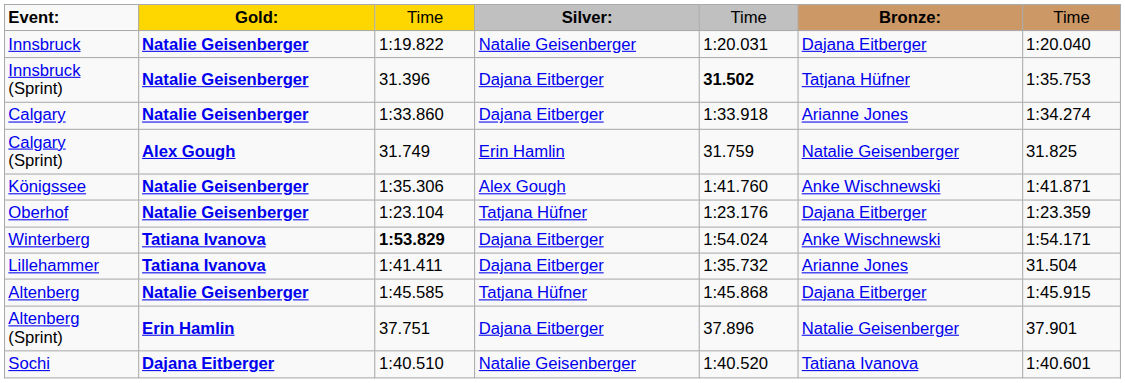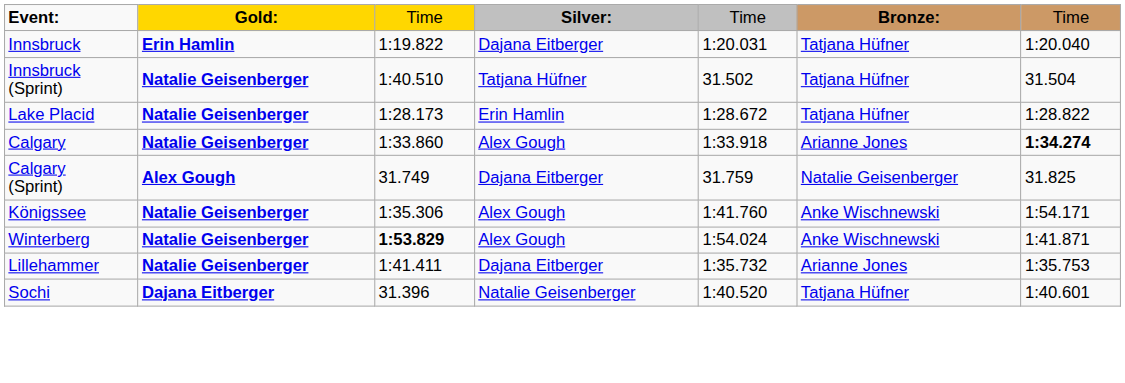 <table class="wikitable" style="width:85%;">
 <tr>
 <td><strong>Event:</strong></td>
 <td !  style="text-align:center; background:gold;"><strong>Gold:</strong></td>
 <td !  style="text-align:center; background:gold;">Time</td>
 <td !  style="text-align:center; background:silver;"><strong>Silver:</strong></td>
 <td !  style="text-align:center; background:silver;">Time</td>
 <td !  style="text-align:center; background:#c96;"><strong>Bronze:</strong></td>
 <td !  style="text-align:center; background:#c96;">Time</td>
 </tr>
 <tr>
 <td><a href='#'>Innsbruck</a></td>
-<td> <strong><a href='#'>Natalie Geisenberger</a></strong></td>
+<td> <strong><a href='#'>Erin Hamlin</a></strong></td>
 <td>1:19.822</td>
-<td> <a href='#'>Natalie Geisenberger</a></td>
+<td> <a href='#'>Dajana Eitberger</a></td>
 <td>1:20.031</td>
-<td> <a href='#'>Dajana Eitberger</a></td>
+<td> <a href='#'>Tatjana Hüfner</a></td>
 <td>1:20.040</td>
 </tr>
 <tr>
 <td><a href='#'>Innsbruck</a><br>(Sprint)</td>
 <td> <strong><a href='#'>Natalie Geisenberger</a></strong></td>
-<td>31.396</td>
-<td> <a href='#'>Dajana Eitberger</a></td>
-<td><strong>31.502</strong></td>
+<td>1:40.510</td>
 <td> <a href='#'>Tatjana Hüfner</a></td>
-<td>1:35.753</td>
+<td>31.502</td>
+<td> <a href='#'>Tatjana Hüfner</a></td>
+<td>31.504</td>
+</tr>
+<tr>
+<td><a href='#'>Lake Placid</a></td>
+<td> <strong><a href='#'>Natalie Geisenberger</a></strong></td>
+<td>1:28.173</td>
+<td> <a href='#'>Erin Hamlin</a></td>
+<td>1:28.672</td>
+<td> <a href='#'>Tatjana Hüfner</a></td>
+<td>1:28.822</td>
 </tr>
 <tr>
 <td><a href='#'>Calgary</a></td>
 <td> <strong><a href='#'>Natalie Geisenberger</a></strong></td>
 <td>1:33.860</td>
-<td> <a href='#'>Dajana Eitberger</a></td>
+<td> <a href='#'>Alex Gough</a></td>
 <td>1:33.918</td>
 <td> <a href='#'>Arianne Jones</a></td>
-<td>1:34.274</td>
+<td><strong>1:34.274</strong></td>
 </tr>
 <tr>
 <td><a href='#'>Calgary</a><br>(Sprint)</td>
 <td> <strong><a href='#'>Alex Gough</a></strong></td>
 <td>31.749</td>
-<td> <a href='#'>Erin Hamlin</a></td>
+<td> <a href='#'>Dajana Eitberger</a></td>
 <td>31.759</td>
 <td> <a href='#'>Natalie Geisenberger</a></td>
 <td>31.825</td>
 </tr>
 <tr>
 <td><a href='#'>Königssee</a></td>
 <td> <strong><a href='#'>Natalie Geisenberger</a></strong></td>
 <td>1:35.306</td>
 <td> <a href='#'>Alex Gough</a></td>
 <td>1:41.760</td>
 <td> <a href='#'>Anke Wischnewski</a></td>
+<td>1:54.171</td>
+</tr>
+<tr>
+<td><a href='#'>Winterberg</a></td>
+<td> <strong><a href='#'>Natalie Geisenberger</a></strong></td>
+<td><strong>1:53.829</strong></td>
+<td> <a href='#'>Alex Gough</a></td>
+<td>1:54.024</td>
+<td> <a href='#'>Anke Wischnewski</a></td>
 <td>1:41.871</td>
 </tr>
 <tr>
-<td><a href='#'>Oberhof</a></td>
+<td><a href='#'>Lillehammer</a></td>
 <td> <strong><a href='#'>Natalie Geisenberger</a></strong></td>
-<td>1:23.104</td>
-<td> <a href='#'>Tatjana Hüfner</a></td>
-<td>1:23.176</td>
-<td> <a href='#'>Dajana Eitberger</a></td>
-<td>1:23.359</td>
-</tr>
-<tr>
-<td><a href='#'>Winterberg</a></td>
-<td> <strong><a href='#'>Tatiana Ivanova</a></strong></td>
-<td><strong>1:53.829</strong></td>
-<td> <a href='#'>Dajana Eitberger</a></td>
-<td>1:54.024</td>
-<td> <a href='#'>Anke Wischnewski</a></td>
-<td>1:54.171</td>
-</tr>
-<tr>
-<td><a href='#'>Lillehammer</a></td>
-<td> <strong><a href='#'>Tatiana Ivanova</a></strong></td>
 <td>1:41.411</td>
 <td> <a href='#'>Dajana Eitberger</a></td>
 <td>1:35.732</td>
 <td> <a href='#'>Arianne Jones</a></td>
-<td>31.504</td>
-</tr>
-<tr>
-<td><a href='#'>Altenberg</a></td>
-<td> <strong><a href='#'>Natalie Geisenberger</a></strong></td>
-<td>1:45.585</td>
-<td> <a href='#'>Tatjana Hüfner</a></td>
-<td>1:45.868</td>
-<td> <a href='#'>Dajana Eitberger</a></td>
-<td>1:45.915</td>
-</tr>
-<tr>
-<td><a href='#'>Altenberg</a><br>(Sprint)</td>
-<td> <strong><a href='#'>Erin Hamlin</a></strong></td>
-<td>37.751</td>
-<td> <a href='#'>Dajana Eitberger</a></td>
-<td>37.896</td>
-<td> <a href='#'>Natalie Geisenberger</a></td>
-<td>37.901</td>
+<td>1:35.753</td>
 </tr>
 <tr>
 <td><a href='#'>Sochi</a></td>
 <td> <strong><a href='#'>Dajana Eitberger</a></strong></td>
-<td>1:40.510</td>
+<td>31.396</td>
 <td> <a href='#'>Natalie Geisenberger</a></td>
 <td>1:40.520</td>
-<td> <a href='#'>Tatiana Ivanova</a></td>
+<td> <a href='#'>Tatjana Hüfner</a></td>
 <td>1:40.601</td>
 </tr>
 </table>
